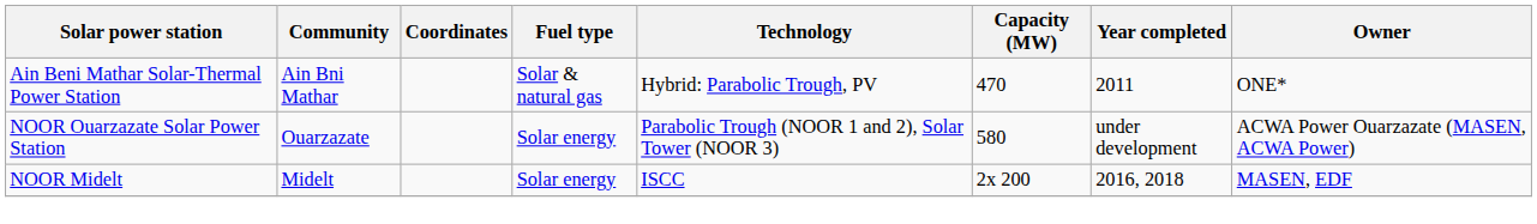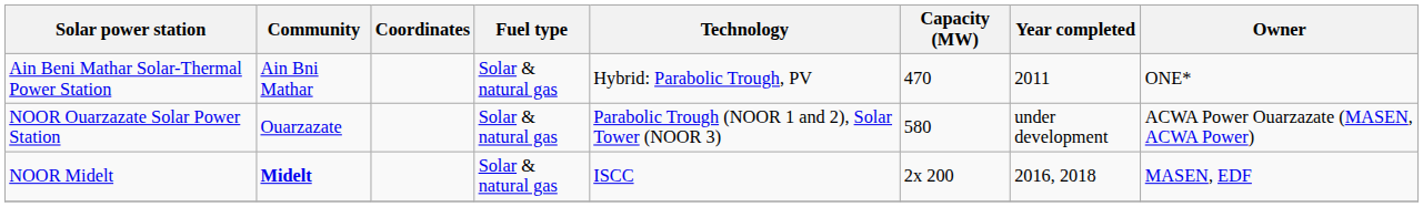 <table class="wikitable sortable">
 <tr>
 <th>Solar power station</th>
 <th>Community</th>
 <th>Coordinates</th>
 <th>Fuel type</th>
 <th>Technology</th>
 <th>Capacity (MW)</th>
 <th>Year completed</th>
 <th>Owner</th>
 </tr>
 <tr>
 <td><a href='#'>Ain Beni Mathar Solar-Thermal Power Station</a></td>
 <td><a href='#'>Ain Bni Mathar</a></td>
 <td></td>
 <td><a href='#'>Solar</a> & <a href='#'>natural gas</a></td>
 <td>Hybrid: <a href='#'>Parabolic Trough</a>, PV</td>
 <td>470</td>
 <td>2011</td>
 <td>ONE*</td>
 </tr>
 <tr>
 <td><a href='#'>NOOR Ouarzazate Solar Power Station</a></td>
 <td><a href='#'>Ouarzazate</a></td>
 <td></td>
-<td><a href='#'>Solar energy</a></td>
+<td><a href='#'>Solar</a> & <a href='#'>natural gas</a></td>
 <td><a href='#'>Parabolic Trough</a> (NOOR 1 and 2), <a href='#'>Solar Tower</a> (NOOR 3)</td>
 <td>580</td>
 <td>under development</td>
 <td>ACWA Power Ouarzazate (<a href='#'>MASEN</a>, <a href='#'>ACWA Power</a>)</td>
 </tr>
 <tr>
 <td><a href='#'>NOOR Midelt</a></td>
-<td><a href='#'>Midelt</a></td>
+<td><strong><a href='#'>Midelt</a></strong></td>
 <td></td>
-<td><a href='#'>Solar energy</a></td>
+<td><a href='#'>Solar</a> & <a href='#'>natural gas</a></td>
 <td><a href='#'>ISCC</a></td>
 <td>2x 200</td>
 <td>2016, 2018</td>
 <td><a href='#'>MASEN</a>, <a href='#'>EDF</a></td>
 </tr>
 <tr>
 </tr>
 </table>
